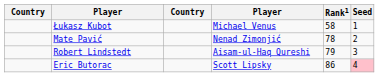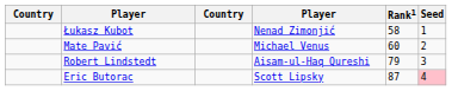 <table class="sortable wikitable">
 <tr>
 <th width="70">Country</th>
 <th width="175">Player</th>
 <th width="70">Country</th>
 <th width="175">Player</th>
 <th>Rank<sup>1</sup></th>
 <th>Seed</th>
 </tr>
 <tr>
 <td></td>
 <td><a href='#'>Łukasz Kubot</a></td>
 <td></td>
-<td><a href='#'>Michael Venus</a></td>
+<td><a href='#'>Nenad Zimonjić</a></td>
 <td>58</td>
 <td>1</td>
 </tr>
 <tr>
 <td></td>
 <td><a href='#'>Mate Pavić</a></td>
 <td></td>
-<td><a href='#'>Nenad Zimonjić</a></td>
-<td>78</td>
+<td><a href='#'>Michael Venus</a></td>
+<td>60</td>
 <td>2</td>
 </tr>
 <tr>
 <td></td>
 <td><a href='#'>Robert Lindstedt</a></td>
 <td></td>
 <td><a href='#'>Aisam-ul-Haq Qureshi</a></td>
 <td>79</td>
 <td>3</td>
 </tr>
 <tr>
 <td></td>
 <td><a href='#'>Eric Butorac</a></td>
 <td></td>
 <td><a href='#'>Scott Lipsky</a></td>
-<td>86</td>
+<td>87</td>
 <td style="background: pink;">4</td>
 </tr>
 </table>
